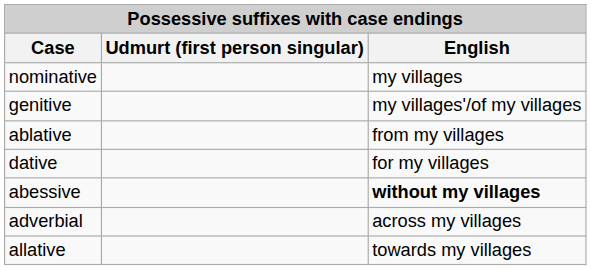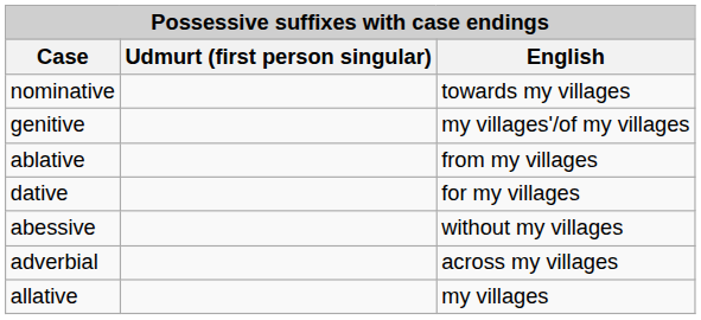 <table class="wikitable">
 <tr>
 <th colspan="4" style="background:#cfcfcf;">Possessive suffixes with case endings</th>
 </tr>
 <tr style="background:#dfdfdf;" |>
 <th>Case</th>
 <th>Udmurt (first person singular)</th>
 <th>English</th>
 </tr>
 <tr>
 <td>nominative</td>
 <td></td>
-<td>my villages</td>
+<td>towards my villages</td>
 </tr>
 <tr>
 <td>genitive</td>
 <td></td>
 <td>my villages'/of my villages</td>
 </tr>
 <tr>
 <td>ablative</td>
 <td></td>
 <td>from my villages</td>
 </tr>
 <tr>
 <td>dative</td>
 <td></td>
 <td>for my villages</td>
 </tr>
 <tr>
 <td>abessive</td>
 <td></td>
-<td><strong>without my villages</strong></td>
+<td>without my villages</td>
 </tr>
 <tr>
 <td>adverbial</td>
 <td></td>
 <td>across my villages</td>
 </tr>
 <tr>
 <td>allative</td>
 <td></td>
-<td>towards my villages</td>
+<td>my villages</td>
 </tr>
 </table>
